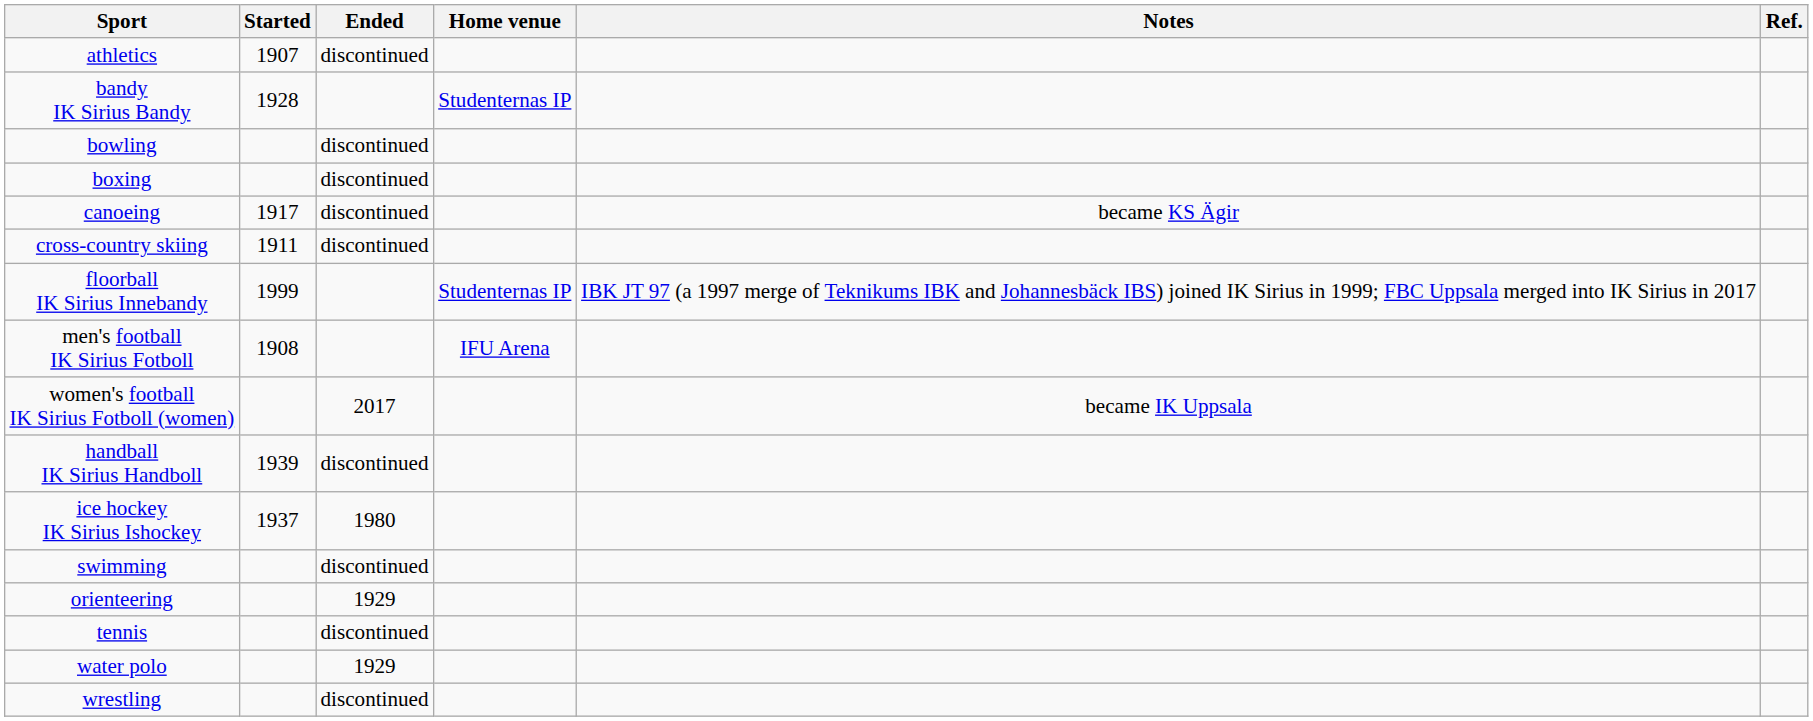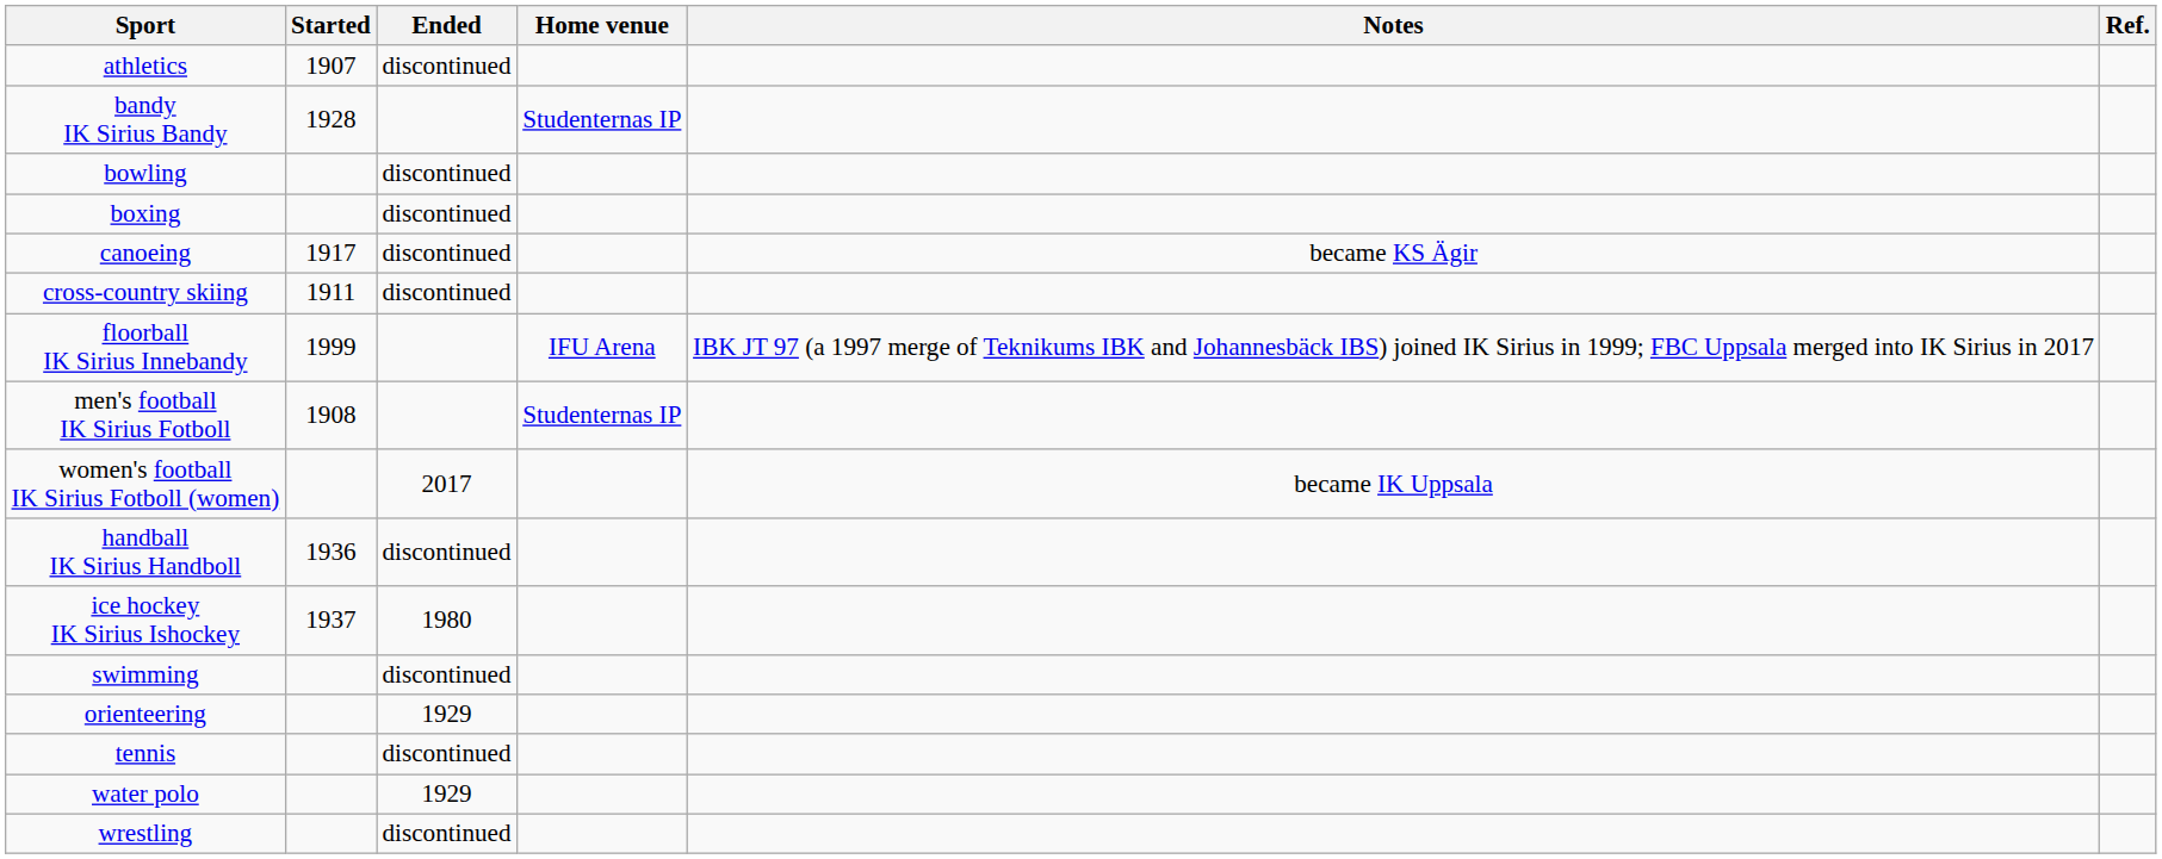 <table class=wikitable style="text-align: center;">
 <tr>
 <th>Sport</th>
 <th>Started</th>
 <th>Ended</th>
 <th>Home venue</th>
 <th>Notes</th>
 <th>Ref.</th>
 </tr>
 <tr>
 <td><a href='#'>athletics</a></td>
 <td>1907</td>
 <td>discontinued</td>
 <td></td>
 <td></td>
 <td></td>
 </tr>
 <tr>
 <td><a href='#'>bandy</a><br><a href='#'>IK Sirius Bandy</a></td>
 <td>1928</td>
 <td></td>
 <td><a href='#'>Studenternas IP</a></td>
 <td></td>
 <td></td>
 </tr>
 <tr>
 <td><a href='#'>bowling</a></td>
 <td></td>
 <td>discontinued</td>
 <td></td>
 <td></td>
 <td></td>
 </tr>
 <tr>
 <td><a href='#'>boxing</a></td>
 <td></td>
 <td>discontinued</td>
 <td></td>
 <td></td>
 <td></td>
 </tr>
 <tr>
 <td><a href='#'>canoeing</a></td>
 <td>1917</td>
 <td>discontinued</td>
 <td></td>
 <td>became <a href='#'>KS Ägir</a></td>
 <td></td>
 </tr>
 <tr>
 <td><a href='#'>cross-country skiing</a></td>
 <td>1911</td>
 <td>discontinued</td>
 <td></td>
 <td></td>
 <td></td>
 </tr>
 <tr>
 <td><a href='#'>floorball</a><br><a href='#'>IK Sirius Innebandy</a></td>
 <td>1999</td>
 <td></td>
-<td><a href='#'>Studenternas IP</a></td>
+<td><a href='#'>IFU Arena</a></td>
 <td><a href='#'>IBK JT 97</a> (a 1997 merge of <a href='#'>Teknikums IBK</a> and <a href='#'>Johannesbäck IBS</a>) joined IK Sirius in 1999; <a href='#'>FBC Uppsala</a> merged into IK Sirius in 2017</td>
 <td></td>
 </tr>
 <tr>
 <td>men's <a href='#'>football</a><br><a href='#'>IK Sirius Fotboll</a></td>
 <td>1908</td>
 <td></td>
-<td><a href='#'>IFU Arena</a></td>
+<td><a href='#'>Studenternas IP</a></td>
 <td></td>
 <td></td>
 </tr>
 <tr>
 <td>women's <a href='#'>football</a><br><a href='#'>IK Sirius Fotboll (women)</a></td>
 <td></td>
 <td>2017</td>
 <td></td>
 <td>became <a href='#'>IK Uppsala</a></td>
 <td></td>
 </tr>
 <tr>
 <td><a href='#'>handball</a><br><a href='#'>IK Sirius Handboll</a></td>
-<td>1939</td>
+<td>1936</td>
 <td>discontinued</td>
 <td></td>
 <td></td>
 <td></td>
 </tr>
 <tr>
 <td><a href='#'>ice hockey</a><br><a href='#'>IK Sirius Ishockey</a></td>
 <td>1937</td>
 <td>1980</td>
 <td></td>
 <td></td>
 <td></td>
 </tr>
 <tr>
 <td><a href='#'>swimming</a></td>
 <td></td>
 <td>discontinued</td>
 <td></td>
 <td></td>
 <td></td>
 </tr>
 <tr>
 <td><a href='#'>orienteering</a></td>
 <td></td>
 <td>1929</td>
 <td></td>
 <td></td>
 <td></td>
 </tr>
 <tr>
 <td><a href='#'>tennis</a></td>
 <td></td>
 <td>discontinued</td>
 <td></td>
 <td></td>
 <td></td>
 </tr>
 <tr>
 <td><a href='#'>water polo</a></td>
 <td></td>
 <td>1929</td>
 <td></td>
 <td></td>
 <td></td>
 </tr>
 <tr>
 <td><a href='#'>wrestling</a></td>
 <td></td>
 <td>discontinued</td>
 <td></td>
 <td></td>
 <td></td>
 </tr>
 </table>
